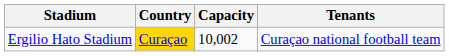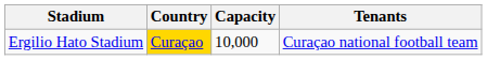 <table class="wikitable sortable">
 <tr>
 <th>Stadium</th>
 <th>Country</th>
 <th>Capacity</th>
 <th>Tenants</th>
 </tr>
 <tr>
 <td><a href='#'>Ergilio Hato Stadium</a></td>
 <td style="background: gold;"><a href='#'>Curaçao</a></td>
-<td>10,002</td>
+<td>10,000</td>
 <td><a href='#'>Curaçao national football team</a></td>
 </tr>
 </table>
